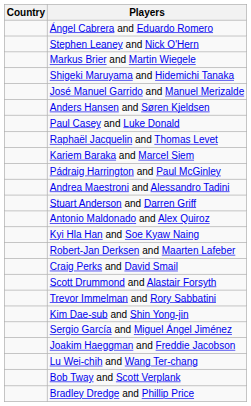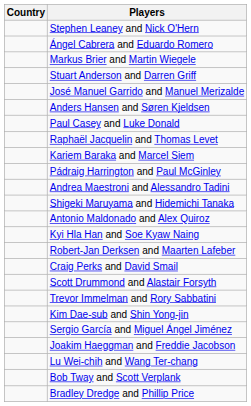 <table class="wikitable" style="font-size:95%;">
 <tr>
 <th>Country</th>
 <th>Players</th>
 </tr>
 <tr>
 <td></td>
-<td><a href='#'>Ángel Cabrera</a> and <a href='#'>Eduardo Romero</a></td>
+<td><a href='#'>Stephen Leaney</a> and <a href='#'>Nick O'Hern</a></td>
 </tr>
 <tr>
 <td></td>
-<td><a href='#'>Stephen Leaney</a> and <a href='#'>Nick O'Hern</a></td>
+<td><a href='#'>Ángel Cabrera</a> and <a href='#'>Eduardo Romero</a></td>
 </tr>
 <tr>
 <td></td>
 <td><a href='#'>Markus Brier</a> and <a href='#'>Martin Wiegele</a></td>
 </tr>
 <tr>
 <td></td>
-<td><a href='#'>Shigeki Maruyama</a> and <a href='#'>Hidemichi Tanaka</a></td>
+<td><a href='#'>Stuart Anderson</a> and <a href='#'>Darren Griff</a></td>
 </tr>
 <tr>
 <td></td>
 <td><a href='#'>José Manuel Garrido</a> and <a href='#'>Manuel Merizalde</a></td>
 </tr>
 <tr>
 <td></td>
 <td><a href='#'>Anders Hansen</a> and <a href='#'>Søren Kjeldsen</a></td>
 </tr>
 <tr>
 <td></td>
 <td><a href='#'>Paul Casey</a> and <a href='#'>Luke Donald</a></td>
 </tr>
 <tr>
 <td></td>
 <td><a href='#'>Raphaël Jacquelin</a> and <a href='#'>Thomas Levet</a></td>
 </tr>
 <tr>
 <td></td>
 <td><a href='#'>Kariem Baraka</a> and <a href='#'>Marcel Siem</a></td>
 </tr>
 <tr>
 <td></td>
 <td><a href='#'>Pádraig Harrington</a> and <a href='#'>Paul McGinley</a></td>
 </tr>
 <tr>
 <td></td>
 <td><a href='#'>Andrea Maestroni</a> and <a href='#'>Alessandro Tadini</a></td>
 </tr>
 <tr>
 <td></td>
-<td><a href='#'>Stuart Anderson</a> and <a href='#'>Darren Griff</a></td>
+<td><a href='#'>Shigeki Maruyama</a> and <a href='#'>Hidemichi Tanaka</a></td>
 </tr>
 <tr>
 <td></td>
 <td><a href='#'>Antonio Maldonado</a> and <a href='#'>Alex Quiroz</a></td>
 </tr>
 <tr>
 <td></td>
 <td><a href='#'>Kyi Hla Han</a> and <a href='#'>Soe Kyaw Naing</a></td>
 </tr>
 <tr>
 <td></td>
 <td><a href='#'>Robert-Jan Derksen</a> and <a href='#'>Maarten Lafeber</a></td>
 </tr>
 <tr>
 <td></td>
 <td><a href='#'>Craig Perks</a> and <a href='#'>David Smail</a></td>
 </tr>
 <tr>
 <td></td>
 <td><a href='#'>Scott Drummond</a> and <a href='#'>Alastair Forsyth</a></td>
 </tr>
 <tr>
 <td></td>
 <td><a href='#'>Trevor Immelman</a> and <a href='#'>Rory Sabbatini</a></td>
 </tr>
 <tr>
 <td></td>
 <td><a href='#'>Kim Dae-sub</a> and <a href='#'>Shin Yong-jin</a></td>
 </tr>
 <tr>
 <td></td>
 <td><a href='#'>Sergio García</a> and <a href='#'>Miguel Ángel Jiménez</a></td>
 </tr>
 <tr>
 <td></td>
 <td><a href='#'>Joakim Haeggman</a> and <a href='#'>Freddie Jacobson</a></td>
 </tr>
 <tr>
 <td></td>
 <td><a href='#'>Lu Wei-chih</a> and <a href='#'>Wang Ter-chang</a></td>
 </tr>
 <tr>
 <td></td>
 <td><a href='#'>Bob Tway</a> and <a href='#'>Scott Verplank</a></td>
 </tr>
 <tr>
 <td></td>
 <td><a href='#'>Bradley Dredge</a> and <a href='#'>Phillip Price</a></td>
 </tr>
 </table>
